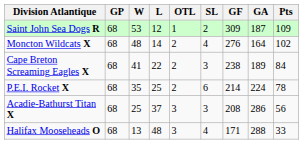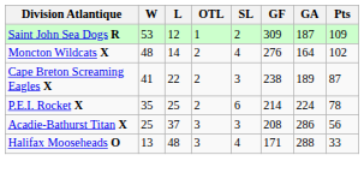 <table class="wikitable" style="width: 75%">
 <tr>
 <th width=25%>Division Atlantique</th>
-<th width=5%>GP</th>
 <th width=5%>W</th>
 <th width=5%>L</th>
 <th width=5%>OTL</th>
 <th width=5%>SL</th>
 <th width=5%>GF</th>
 <th width=5%>GA</th>
 <th width=5%>Pts</th>
 </tr>
 <tr bgcolor=#ccffcc>
 <td><a href='#'>Saint John Sea Dogs</a> <strong>R</strong></td>
-<td>68</td>
 <td>53</td>
 <td>12</td>
 <td>1</td>
 <td>2</td>
 <td>309</td>
 <td>187</td>
 <td>109</td>
 </tr>
 <tr>
 <td><a href='#'>Moncton Wildcats</a> <strong>X</strong></td>
-<td>68</td>
 <td>48</td>
 <td>14</td>
 <td>2</td>
 <td>4</td>
 <td>276</td>
 <td>164</td>
 <td>102</td>
 </tr>
 <tr>
 <td><a href='#'>Cape Breton Screaming Eagles</a> <strong>X</strong></td>
-<td>68</td>
 <td>41</td>
 <td>22</td>
 <td>2</td>
 <td>3</td>
 <td>238</td>
 <td>189</td>
-<td>84</td>
+<td>87</td>
 </tr>
 <tr>
 <td><a href='#'>P.E.I. Rocket</a> <strong>X</strong></td>
-<td>68</td>
 <td>35</td>
 <td>25</td>
 <td>2</td>
 <td>6</td>
 <td>214</td>
 <td>224</td>
 <td>78</td>
 </tr>
 <tr>
 <td><a href='#'>Acadie-Bathurst Titan</a> <strong>X</strong></td>
-<td>68</td>
 <td>25</td>
 <td>37</td>
 <td>3</td>
 <td>3</td>
 <td>208</td>
 <td>286</td>
 <td>56</td>
 </tr>
 <tr>
 <td><a href='#'>Halifax Mooseheads</a> <strong>O</strong></td>
-<td>68</td>
 <td>13</td>
 <td>48</td>
 <td>3</td>
 <td>4</td>
 <td>171</td>
 <td>288</td>
 <td>33</td>
 </tr>
 </table>
